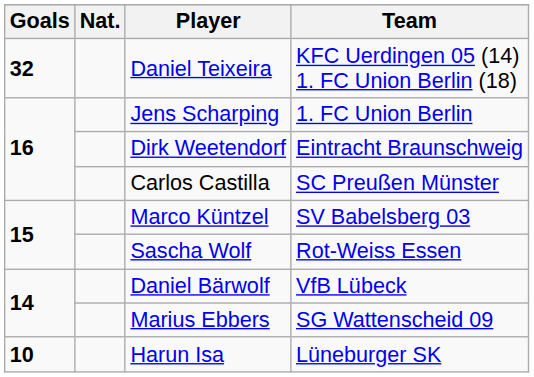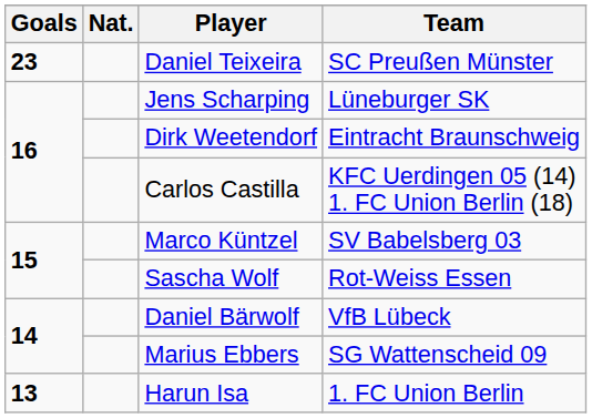 <table class="wikitable">
 <tr align="center" bgcolor="#dfdfdf">
 </tr>
 <tr>
 <th>Goals</th>
 <th>Nat.</th>
 <th>Player</th>
 <th>Team</th>
 </tr>
 <tr>
-<td><strong>32</strong></td>
+<td><strong>23</strong></td>
 <td></td>
 <td><a href='#'>Daniel Teixeira</a></td>
-<td><a href='#'>KFC Uerdingen 05</a> (14)<br><a href='#'>1. FC Union Berlin</a> (18)</td>
+<td><a href='#'>SC Preußen Münster</a></td>
 </tr>
 <tr>
 <td rowspan="3"><strong>16</strong></td>
 <td></td>
 <td><a href='#'>Jens Scharping</a></td>
-<td><a href='#'>1. FC Union Berlin</a></td>
+<td><a href='#'>Lüneburger SK</a></td>
 </tr>
 <tr>
 <td></td>
 <td><a href='#'>Dirk Weetendorf</a></td>
 <td><a href='#'>Eintracht Braunschweig</a></td>
 </tr>
 <tr>
 <td></td>
 <td>Carlos Castilla</td>
-<td><a href='#'>SC Preußen Münster</a></td>
+<td><a href='#'>KFC Uerdingen 05</a> (14)<br><a href='#'>1. FC Union Berlin</a> (18)</td>
 </tr>
 <tr>
 <td rowspan="2"><strong>15</strong></td>
 <td></td>
 <td><a href='#'>Marco Küntzel</a></td>
 <td><a href='#'>SV Babelsberg 03</a></td>
 </tr>
 <tr>
 <td></td>
 <td><a href='#'>Sascha Wolf</a></td>
 <td><a href='#'>Rot-Weiss Essen</a></td>
 </tr>
 <tr>
 <td rowspan="2"><strong>14</strong></td>
 <td></td>
 <td><a href='#'>Daniel Bärwolf</a></td>
 <td><a href='#'>VfB Lübeck</a></td>
 </tr>
 <tr>
 <td></td>
 <td><a href='#'>Marius Ebbers</a></td>
 <td><a href='#'>SG Wattenscheid 09</a></td>
 </tr>
 <tr>
-<td><strong>10</strong></td>
+<td><strong>13</strong></td>
 <td></td>
 <td><a href='#'>Harun Isa</a></td>
-<td><a href='#'>Lüneburger SK</a></td>
+<td><a href='#'>1. FC Union Berlin</a></td>
 </tr>
 </table>
